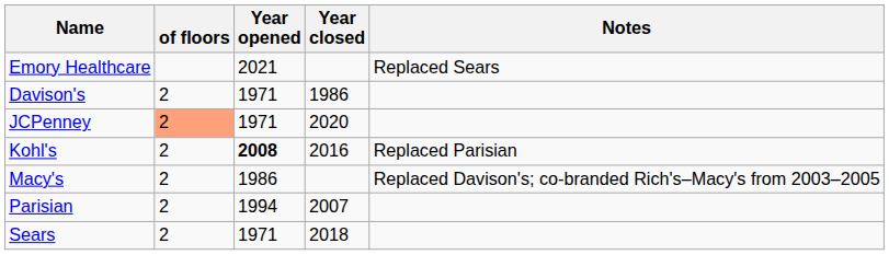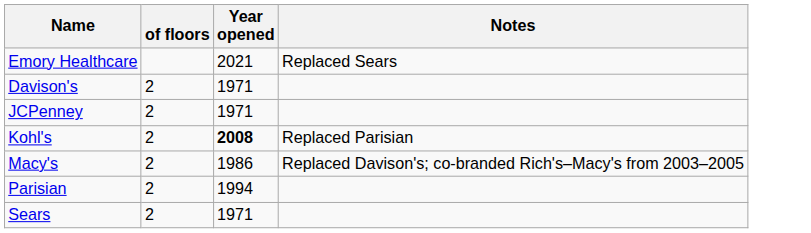 <table class="wikitable sortable">
 <tr>
 <th>Name</th>
 <th><br>of floors</th>
 <th>Year<br>opened</th>
-<th>Year<br>closed</th>
 <th class="unsortable">Notes</th>
 </tr>
 <tr>
 <td><a href='#'>Emory Healthcare</a></td>
 <td></td>
 <td>2021</td>
-<td></td>
 <td>Replaced Sears</td>
 </tr>
 <tr>
 <td><a href='#'>Davison's</a></td>
 <td>2</td>
 <td>1971</td>
-<td>1986</td>
 <td></td>
 </tr>
 <tr>
 <td><a href='#'>JCPenney</a></td>
-<td style="background: lightsalmon;">2</td>
+<td>2</td>
 <td>1971</td>
-<td>2020</td>
 <td></td>
 </tr>
 <tr>
 <td><a href='#'>Kohl's</a></td>
 <td>2</td>
 <td><strong>2008</strong></td>
-<td>2016</td>
 <td>Replaced Parisian</td>
 </tr>
 <tr>
 <td><a href='#'>Macy's</a></td>
 <td>2</td>
 <td>1986</td>
-<td></td>
 <td>Replaced Davison's; co-branded Rich's–Macy's from 2003–2005</td>
 </tr>
 <tr>
 <td><a href='#'>Parisian</a></td>
 <td>2</td>
 <td>1994</td>
-<td>2007</td>
 <td></td>
 </tr>
 <tr>
 <td><a href='#'>Sears</a></td>
 <td>2</td>
 <td>1971</td>
-<td>2018</td>
 <td></td>
 </tr>
 </table>
